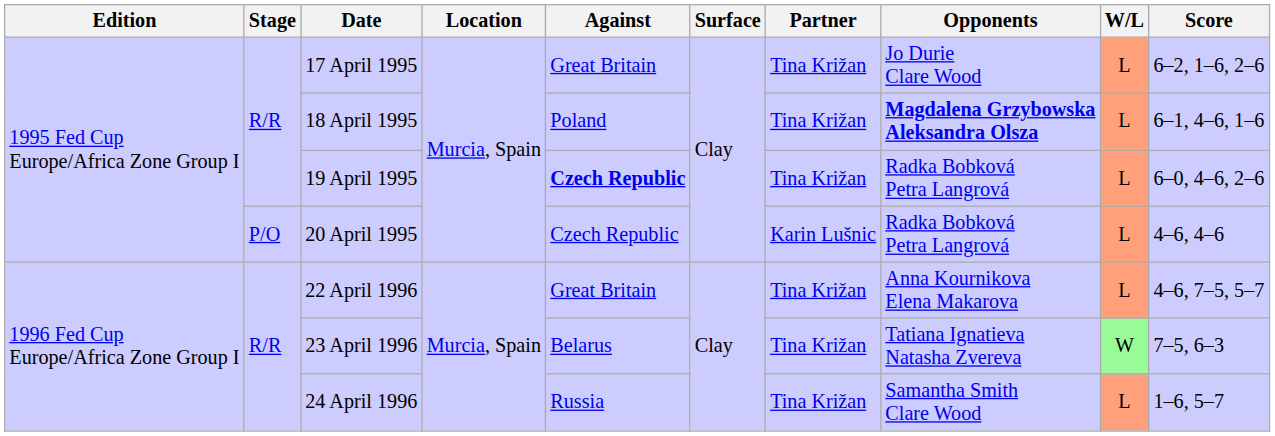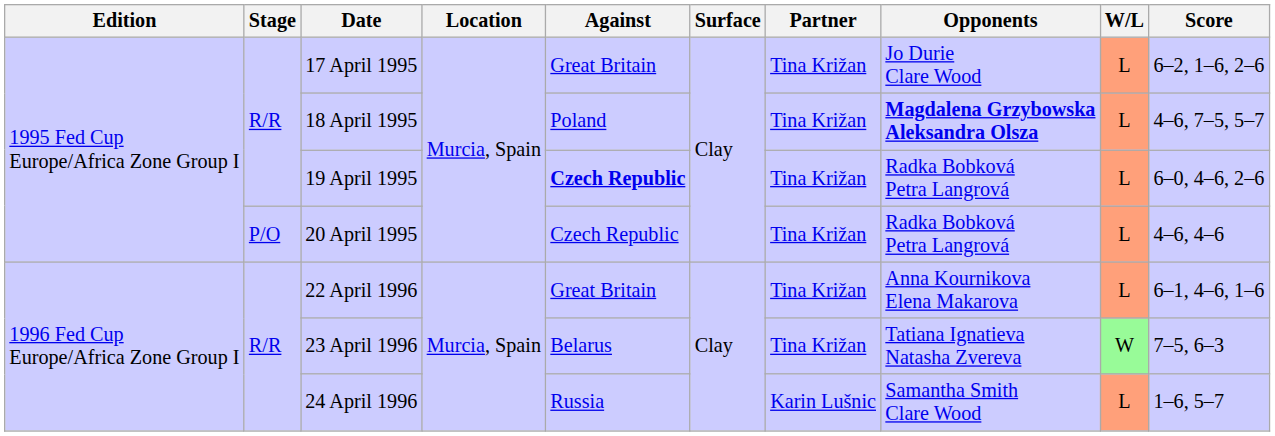 <table class=wikitable style=font-size:97%>
 <tr>
 <th>Edition</th>
 <th>Stage</th>
 <th>Date</th>
 <th>Location</th>
 <th>Against</th>
 <th>Surface</th>
 <th>Partner</th>
 <th>Opponents</th>
 <th>W/L</th>
 <th>Score</th>
 </tr>
 <tr style="background:#ccf;">
 <td rowspan="4"><a href='#'>1995 Fed Cup</a> <br> Europe/Africa Zone Group I</td>
 <td rowspan="3"><a href='#'>R/R</a></td>
 <td>17 April 1995</td>
 <td rowspan="4"><a href='#'>Murcia</a>, Spain</td>
 <td> <a href='#'>Great Britain</a></td>
 <td rowspan="4">Clay</td>
 <td> <a href='#'>Tina Križan</a></td>
 <td> <a href='#'>Jo Durie</a> <br>  <a href='#'>Clare Wood</a></td>
 <td style="text-align:center; background:#ffa07a;">L</td>
 <td>6–2, 1–6, 2–6</td>
 </tr>
 <tr style="background:#ccf;">
 <td>18 April 1995</td>
 <td> <a href='#'>Poland</a></td>
 <td> <a href='#'>Tina Križan</a></td>
 <td><strong> <a href='#'>Magdalena Grzybowska</a> <br>  <a href='#'>Aleksandra Olsza</a></strong></td>
 <td style="text-align:center; background:#ffa07a;">L</td>
-<td>6–1, 4–6, 1–6</td>
+<td>4–6, 7–5, 5–7</td>
 </tr>
 <tr style="background:#ccf;">
 <td>19 April 1995</td>
 <td><strong> <a href='#'>Czech Republic</a></strong></td>
 <td> <a href='#'>Tina Križan</a></td>
 <td> <a href='#'>Radka Bobková</a> <br>  <a href='#'>Petra Langrová</a></td>
 <td style="text-align:center; background:#ffa07a;">L</td>
 <td>6–0, 4–6, 2–6</td>
 </tr>
 <tr style="background:#ccf;">
 <td><a href='#'>P/O</a></td>
 <td>20 April 1995</td>
 <td> <a href='#'>Czech Republic</a></td>
-<td> <a href='#'>Karin Lušnic</a></td>
+<td> <a href='#'>Tina Križan</a></td>
 <td> <a href='#'>Radka Bobková</a> <br>  <a href='#'>Petra Langrová</a></td>
 <td style="text-align:center; background:#ffa07a;">L</td>
 <td>4–6, 4–6</td>
 </tr>
 <tr style="background:#ccf;">
 <td rowspan="3"><a href='#'>1996 Fed Cup</a> <br> Europe/Africa Zone Group I</td>
 <td rowspan="3"><a href='#'>R/R</a></td>
 <td>22 April 1996</td>
 <td rowspan="3"><a href='#'>Murcia</a>, Spain</td>
 <td> <a href='#'>Great Britain</a></td>
 <td rowspan="3">Clay</td>
 <td> <a href='#'>Tina Križan</a></td>
 <td> <a href='#'>Anna Kournikova</a> <br>  <a href='#'>Elena Makarova</a></td>
 <td style="text-align:center; background:#ffa07a;">L</td>
-<td>4–6, 7–5, 5–7</td>
+<td>6–1, 4–6, 1–6</td>
 </tr>
 <tr style="background:#ccf;">
 <td>23 April 1996</td>
 <td> <a href='#'>Belarus</a></td>
 <td> <a href='#'>Tina Križan</a></td>
 <td> <a href='#'>Tatiana Ignatieva</a> <br>  <a href='#'>Natasha Zvereva</a></td>
 <td style="text-align:center; background:#98fb98;">W</td>
 <td>7–5, 6–3</td>
 </tr>
 <tr style="background:#ccf;">
 <td>24 April 1996</td>
 <td> <a href='#'>Russia</a></td>
-<td> <a href='#'>Tina Križan</a></td>
+<td> <a href='#'>Karin Lušnic</a></td>
 <td> <a href='#'>Samantha Smith</a> <br>  <a href='#'>Clare Wood</a></td>
 <td style="text-align:center; background:#ffa07a;">L</td>
 <td>1–6, 5–7</td>
 </tr>
 </table>
